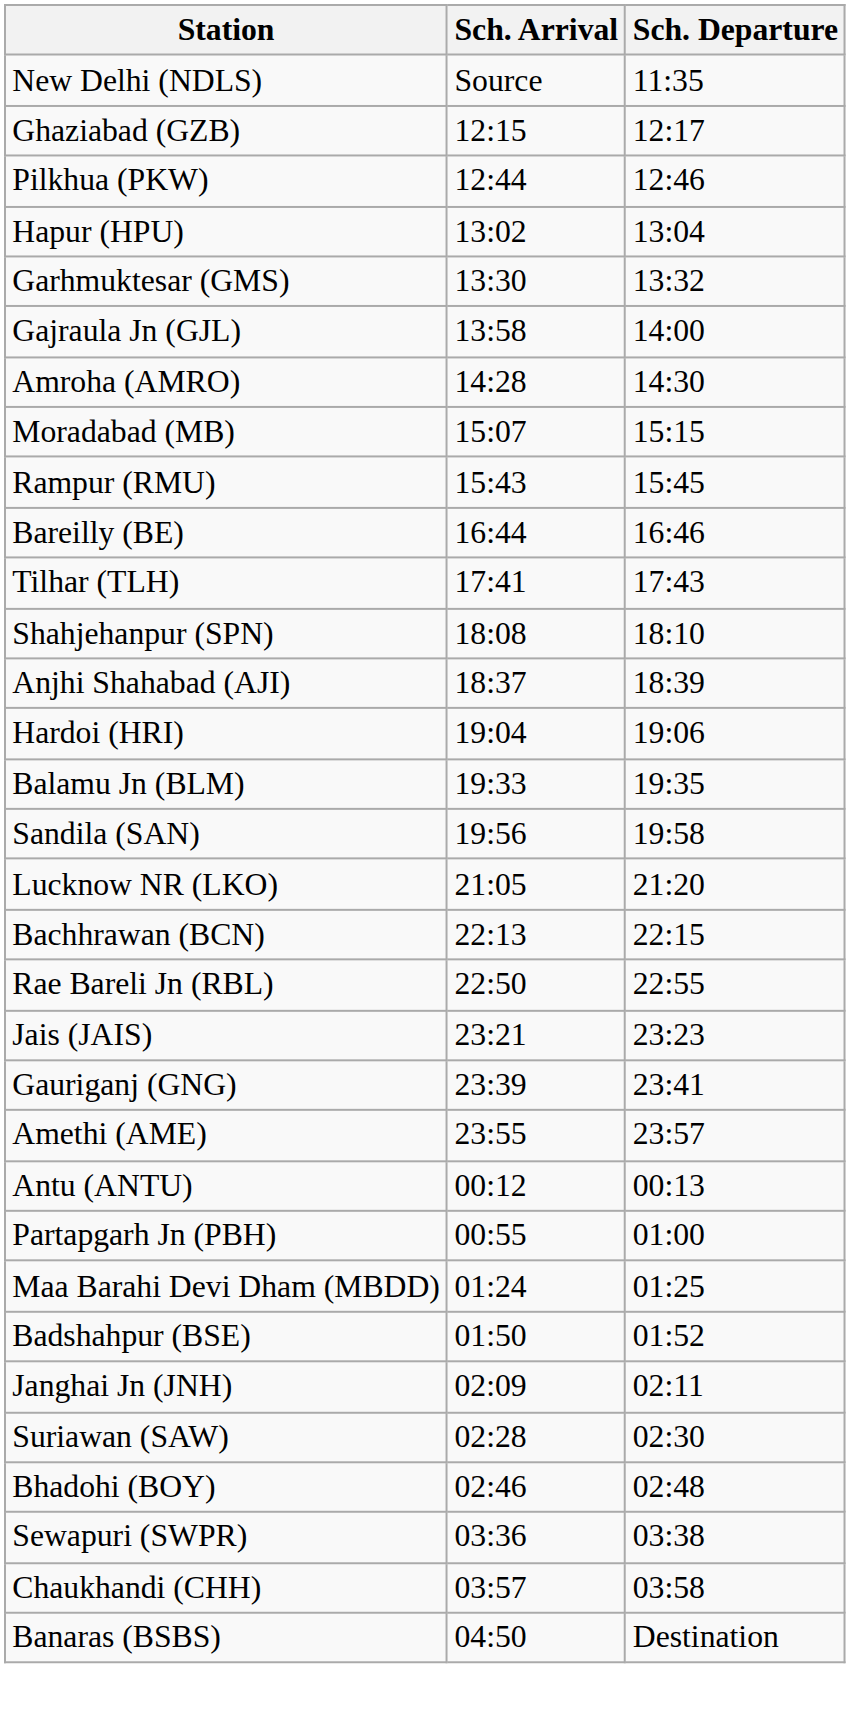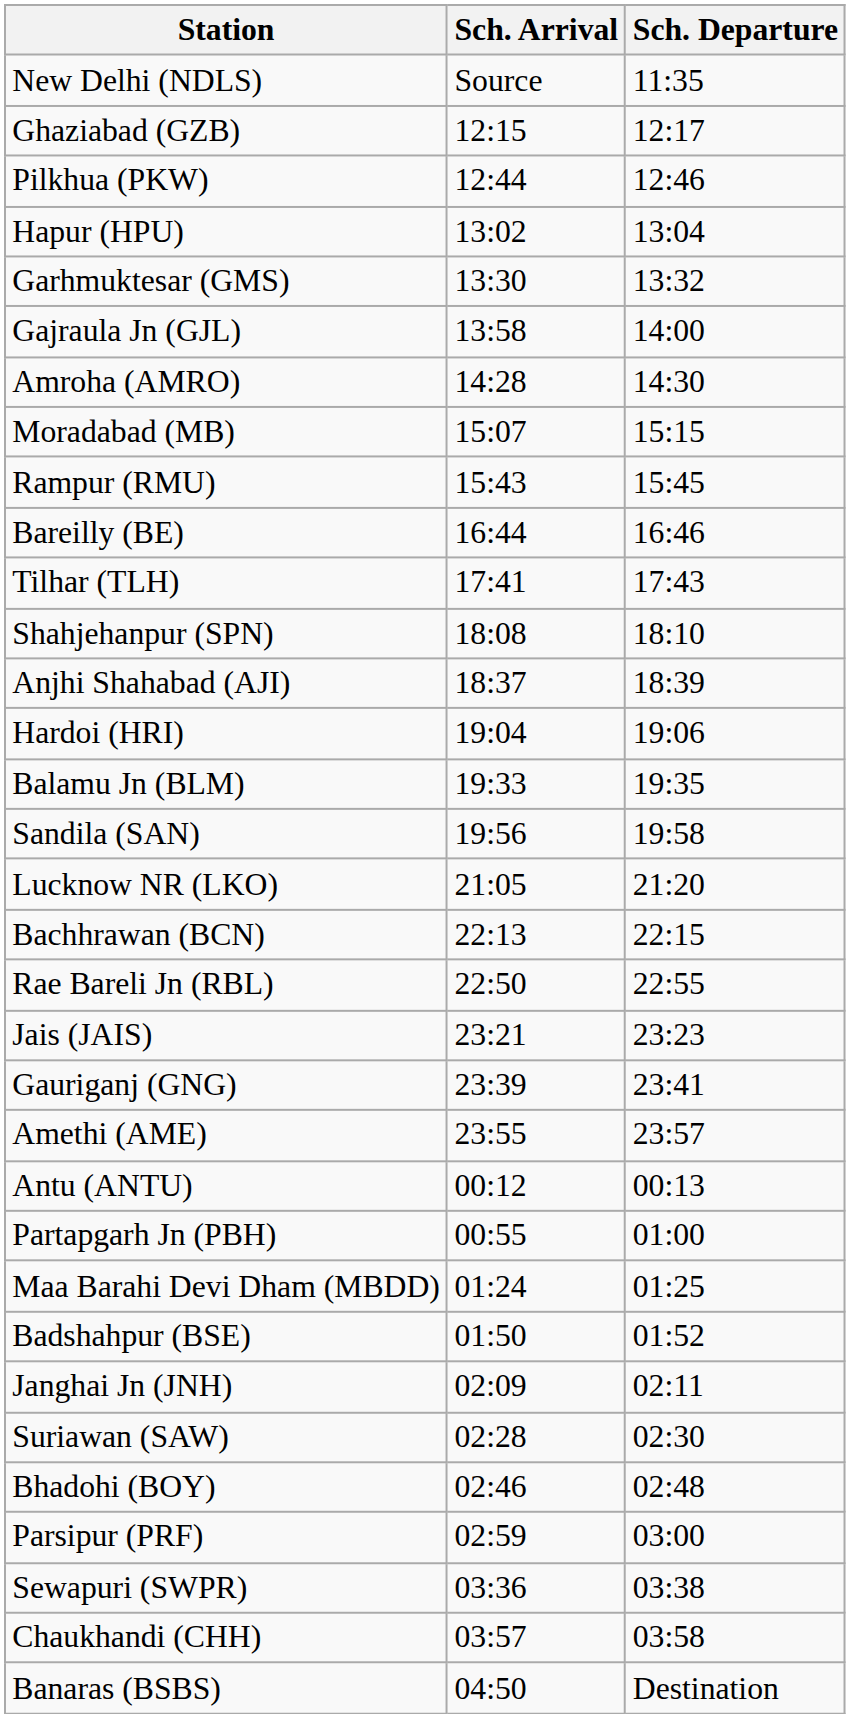 <table class="wikitable">
 <tr>
 <th>Station</th>
 <th>Sch. Arrival</th>
 <th>Sch. Departure</th>
 </tr>
 <tr>
 <td>New Delhi (NDLS)</td>
 <td>Source</td>
 <td>11:35</td>
 </tr>
 <tr>
 <td>Ghaziabad (GZB)</td>
 <td>12:15</td>
 <td>12:17</td>
 </tr>
 <tr>
 <td>Pilkhua (PKW)</td>
 <td>12:44</td>
 <td>12:46</td>
 </tr>
 <tr>
 <td>Hapur (HPU)</td>
 <td>13:02</td>
 <td>13:04</td>
 </tr>
 <tr>
 <td>Garhmuktesar (GMS)</td>
 <td>13:30</td>
 <td>13:32</td>
 </tr>
 <tr>
 <td>Gajraula Jn (GJL)</td>
 <td>13:58</td>
 <td>14:00</td>
 </tr>
 <tr>
 <td>Amroha (AMRO)</td>
 <td>14:28</td>
 <td>14:30</td>
 </tr>
 <tr>
 <td>Moradabad (MB)</td>
 <td>15:07</td>
 <td>15:15</td>
 </tr>
 <tr>
 <td>Rampur (RMU)</td>
 <td>15:43</td>
 <td>15:45</td>
 </tr>
 <tr>
 <td>Bareilly (BE)</td>
 <td>16:44</td>
 <td>16:46</td>
 </tr>
 <tr>
 <td>Tilhar (TLH)</td>
 <td>17:41</td>
 <td>17:43</td>
 </tr>
 <tr>
 <td>Shahjehanpur (SPN)</td>
 <td>18:08</td>
 <td>18:10</td>
 </tr>
 <tr>
 <td>Anjhi Shahabad (AJI)</td>
 <td>18:37</td>
 <td>18:39</td>
 </tr>
 <tr>
 <td>Hardoi (HRI)</td>
 <td>19:04</td>
 <td>19:06</td>
 </tr>
 <tr>
 <td>Balamu Jn (BLM)</td>
 <td>19:33</td>
 <td>19:35</td>
 </tr>
 <tr>
 <td>Sandila (SAN)</td>
 <td>19:56</td>
 <td>19:58</td>
 </tr>
 <tr>
 <td>Lucknow NR (LKO)</td>
 <td>21:05</td>
 <td>21:20</td>
 </tr>
 <tr>
 <td>Bachhrawan (BCN)</td>
 <td>22:13</td>
 <td>22:15</td>
 </tr>
 <tr>
 <td>Rae Bareli Jn (RBL)</td>
 <td>22:50</td>
 <td>22:55</td>
 </tr>
 <tr>
 <td>Jais (JAIS)</td>
 <td>23:21</td>
 <td>23:23</td>
 </tr>
 <tr>
 <td>Gauriganj (GNG)</td>
 <td>23:39</td>
 <td>23:41</td>
 </tr>
 <tr>
 <td>Amethi (AME)</td>
 <td>23:55</td>
 <td>23:57</td>
 </tr>
 <tr>
 <td>Antu (ANTU)</td>
 <td>00:12</td>
 <td>00:13</td>
 </tr>
 <tr>
 <td>Partapgarh Jn (PBH)</td>
 <td>00:55</td>
 <td>01:00</td>
 </tr>
 <tr>
 <td>Maa Barahi Devi Dham (MBDD)</td>
 <td>01:24</td>
 <td>01:25</td>
 </tr>
 <tr>
 <td>Badshahpur (BSE)</td>
 <td>01:50</td>
 <td>01:52</td>
 </tr>
 <tr>
 <td>Janghai Jn (JNH)</td>
 <td>02:09</td>
 <td>02:11</td>
 </tr>
 <tr>
 <td>Suriawan (SAW)</td>
 <td>02:28</td>
 <td>02:30</td>
 </tr>
 <tr>
 <td>Bhadohi (BOY)</td>
 <td>02:46</td>
 <td>02:48</td>
 </tr>
 <tr>
+<td>Parsipur (PRF)</td>
+<td>02:59</td>
+<td>03:00</td>
+</tr>
+<tr>
 <td>Sewapuri (SWPR)</td>
 <td>03:36</td>
 <td>03:38</td>
 </tr>
 <tr>
 <td>Chaukhandi (CHH)</td>
 <td>03:57</td>
 <td>03:58</td>
 </tr>
 <tr>
 <td>Banaras (BSBS)</td>
 <td>04:50</td>
 <td>Destination </td>
 </tr>
 </table>
